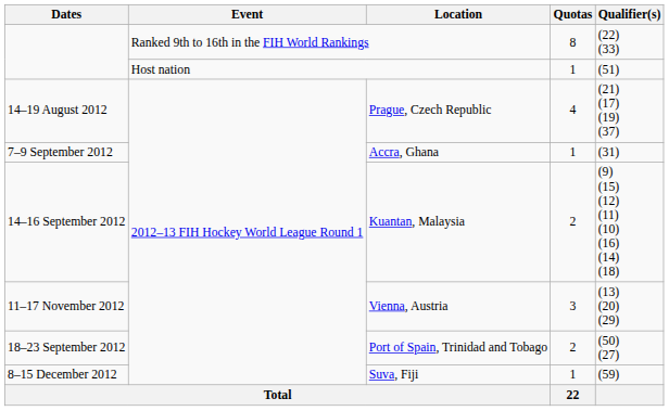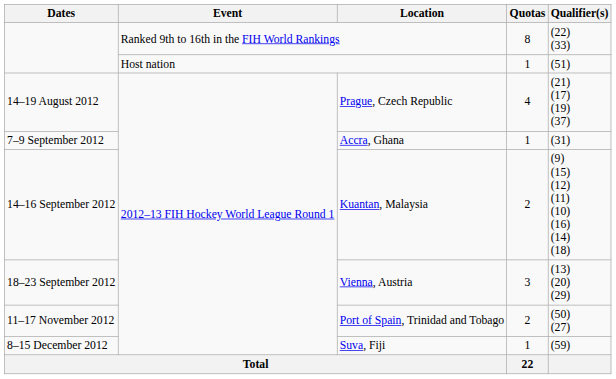 <table class=wikitable>
 <tr>
 <th>Dates</th>
 <th>Event</th>
 <th>Location</th>
 <th>Quotas</th>
 <th>Qualifier(s)</th>
 </tr>
 <tr>
 <td rowspan=2></td>
 <td colspan=2>Ranked 9th to 16th in the <a href='#'>FIH World Rankings</a></td>
 <td align=center>8</td>
 <td> (22)<br> (33)</td>
 </tr>
 <tr>
 <td colspan=2>Host nation</td>
 <td align=center>1</td>
 <td> (51)</td>
 </tr>
 <tr>
 <td>14–19 August 2012</td>
 <td rowspan=6><a href='#'>2012–13 FIH Hockey World League Round 1</a></td>
 <td><a href='#'>Prague</a>, Czech Republic</td>
 <td align=center>4</td>
 <td> (21)<br> (17)<br> (19)<br> (37)</td>
 </tr>
 <tr>
 <td>7–9 September 2012</td>
 <td><a href='#'>Accra</a>, Ghana</td>
 <td align=center>1</td>
 <td> (31)</td>
 </tr>
 <tr>
 <td>14–16 September 2012</td>
 <td><a href='#'>Kuantan</a>, Malaysia</td>
 <td align=center>2</td>
 <td> (9)<br> (15)<br> (12)<br> (11)<br> (10)<br> (16)<br> (14)<br> (18)</td>
 </tr>
 <tr>
-<td>11–17 November 2012</td>
+<td>18–23 September 2012</td>
 <td><a href='#'>Vienna</a>, Austria</td>
 <td align=center>3</td>
 <td> (13)<br> (20)<br> (29)</td>
 </tr>
 <tr>
-<td>18–23 September 2012</td>
+<td>11–17 November 2012</td>
 <td><a href='#'>Port of Spain</a>, Trinidad and Tobago</td>
 <td align=center>2</td>
 <td> (50)<br> (27)</td>
 </tr>
 <tr>
 <td>8–15 December 2012</td>
 <td><a href='#'>Suva</a>, Fiji</td>
 <td align=center>1</td>
 <td> (59)</td>
 </tr>
 <tr>
 <th colspan="3">Total</th>
 <th>22</th>
 <th></th>
 </tr>
 </table>
